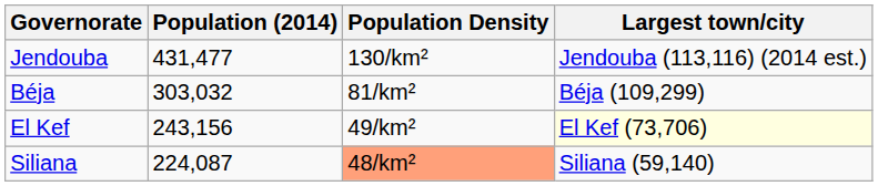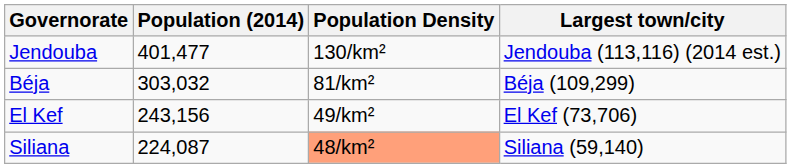 <table class="wikitable">
 <tr>
 <th>Governorate</th>
 <th>Population (2014)</th>
 <th>Population Density</th>
 <th>Largest town/city</th>
 </tr>
 <tr>
 <td><a href='#'>Jendouba</a></td>
-<td>431,477</td>
+<td>401,477</td>
 <td>130/km²</td>
 <td><a href='#'>Jendouba</a> (113,116) (2014 est.)</td>
 </tr>
 <tr>
 <td><a href='#'>Béja</a></td>
 <td>303,032</td>
 <td>81/km²</td>
 <td><a href='#'>Béja</a> (109,299)</td>
 </tr>
 <tr>
 <td><a href='#'>El Kef</a></td>
 <td>243,156</td>
 <td>49/km²</td>
-<td style="background: lightyellow;"><a href='#'>El Kef</a> (73,706)</td>
+<td><a href='#'>El Kef</a> (73,706)</td>
 </tr>
 <tr>
 <td><a href='#'>Siliana</a></td>
 <td>224,087</td>
 <td style="background: lightsalmon;">48/km²</td>
 <td><a href='#'>Siliana</a> (59,140)</td>
 </tr>
 </table>
